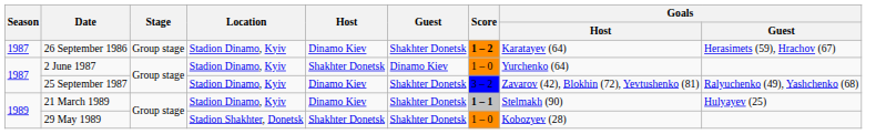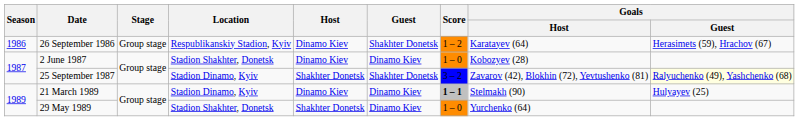 <table class="wikitable collapsible autocollapse" style="text-align:left; font-size:85%">
 <tr>
 <th rowspan=2>Season</th>
 <th rowspan=2>Date</th>
 <th rowspan=2>Stage</th>
 <th rowspan=2>Location</th>
 <th rowspan=2>Host</th>
 <th rowspan=2>Guest</th>
 <th rowspan=2>Score</th>
 <th colspan=2>Goals</th>
 </tr>
 <tr>
 <th>Host</th>
 <th>Guest</th>
 </tr>
 <tr>
-<td><a href='#'>1987</a></td>
+<td><a href='#'>1986</a></td>
 <td>26 September 1986</td>
 <td>Group stage</td>
-<td><a href='#'>Stadion Dinamo</a>, <a href='#'>Kyiv</a></td>
+<td><a href='#'>Respublikanskiy Stadion</a>, <a href='#'>Kyiv</a></td>
 <td><a href='#'>Dinamo Kiev</a></td>
 <td><a href='#'>Shakhter Donetsk</a></td>
-<td bgcolor=#ff8c00><strong><span>1 – 2</span></strong></td>
+<td bgcolor=#ff8c00><span>1 – 2</span></td>
 <td><a href='#'>Karatayev</a> (64)</td>
 <td><a href='#'>Herasimets</a> (59), <a href='#'>Hrachov</a> (67)</td>
 </tr>
 <tr>
 <td rowspan=2><a href='#'>1987</a></td>
 <td>2 June 1987</td>
 <td rowspan=2>Group stage</td>
-<td><a href='#'>Stadion Dinamo</a>, <a href='#'>Kyiv</a></td>
-<td><a href='#'>Shakhter Donetsk</a></td>
+<td><a href='#'>Stadion Shakhter</a>, <a href='#'>Donetsk</a></td>
+<td><a href='#'>Dinamo Kiev</a></td>
 <td><a href='#'>Dinamo Kiev</a></td>
 <td bgcolor=#ff8c00><span>1 – 0</span></td>
-<td><a href='#'>Yurchenko</a> (64)</td>
+<td><a href='#'>Kobozyev</a> (28)</td>
 <td></td>
 </tr>
 <tr>
 <td>25 September 1987</td>
 <td><a href='#'>Stadion Dinamo</a>, <a href='#'>Kyiv</a></td>
-<td><a href='#'>Dinamo Kiev</a></td>
+<td><a href='#'>Shakhter Donetsk</a></td>
 <td><a href='#'>Shakhter Donetsk</a></td>
 <td bgcolor=#0000ff><span>3 – 2</span></td>
 <td><a href='#'>Zavarov</a> (42), <a href='#'>Blokhin</a> (72), <a href='#'>Yevtushenko</a> (81)</td>
-<td><a href='#'>Ralyuchenko</a> (49), <a href='#'>Yashchenko</a> (68)</td>
+<td style="background: lightyellow;"><a href='#'>Ralyuchenko</a> (49), <a href='#'>Yashchenko</a> (68)</td>
 </tr>
 <tr>
 <td rowspan=2><a href='#'>1989</a></td>
 <td>21 March 1989</td>
 <td rowspan=2>Group stage</td>
 <td><a href='#'>Stadion Dinamo</a>, <a href='#'>Kyiv</a></td>
 <td><a href='#'>Dinamo Kiev</a></td>
-<td><a href='#'>Shakhter Donetsk</a></td>
+<td><a href='#'>Dinamo Kiev</a></td>
 <td bgcolor=silver><strong><span>1 – 1</span></strong></td>
 <td><a href='#'>Stelmakh</a> (90)</td>
 <td><a href='#'>Hulyayev</a> (25)</td>
 </tr>
 <tr>
 <td>29 May 1989</td>
 <td><a href='#'>Stadion Shakhter</a>, <a href='#'>Donetsk</a></td>
 <td><a href='#'>Shakhter Donetsk</a></td>
-<td><a href='#'>Shakhter Donetsk</a></td>
+<td><a href='#'>Dinamo Kiev</a></td>
 <td bgcolor=#ff8c00><span>1 – 0</span></td>
-<td><a href='#'>Kobozyev</a> (28)</td>
+<td><a href='#'>Yurchenko</a> (64)</td>
 <td></td>
 </tr>
 </table>
